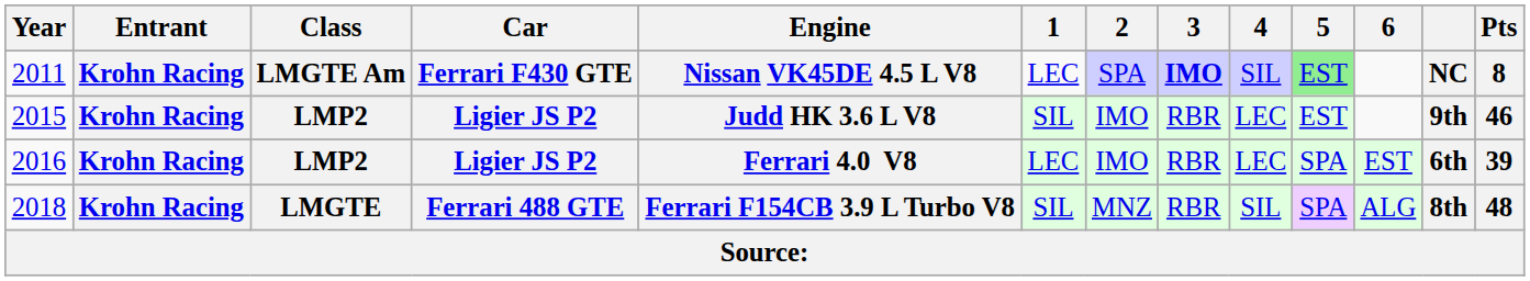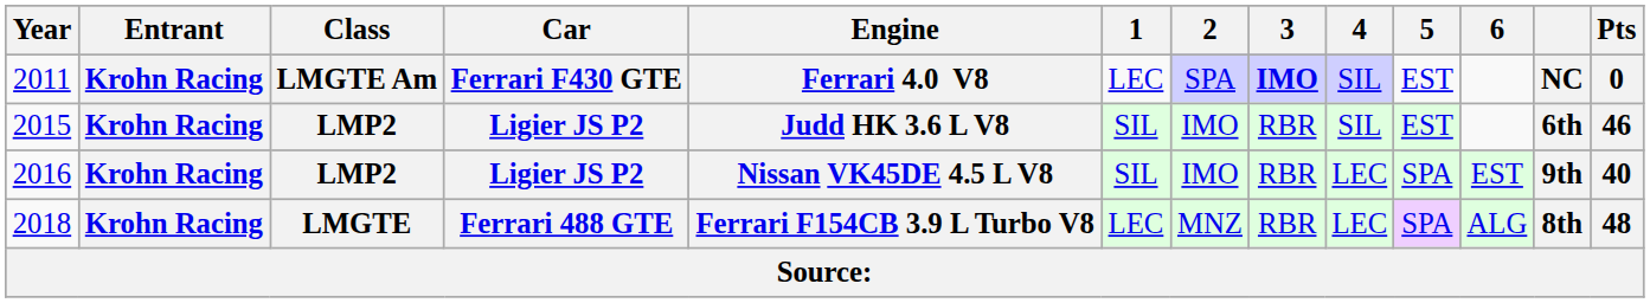 <table class="wikitable" style="text-align:center; font-size:90%">
 <tr>
 <th>Year</th>
 <th>Entrant</th>
 <th>Class</th>
 <th>Car</th>
 <th>Engine</th>
 <th>1</th>
 <th>2</th>
 <th>3</th>
 <th>4</th>
 <th>5</th>
 <th>6</th>
 <th></th>
 <th>Pts</th>
 </tr>
 <tr>
 <td><a href='#'>2011</a></td>
 <th><a href='#'>Krohn Racing</a></th>
 <th>LMGTE Am</th>
 <th><a href='#'>Ferrari F430</a> GTE</th>
-<th><a href='#'>Nissan</a> <a href='#'>VK45DE</a> 4.5 L V8</th>
+<th><a href='#'>Ferrari</a> 4.0  V8</th>
 <td><a href='#'>LEC</a></td>
 <td style="background:#CFCFFF;"><a href='#'>SPA</a><br></td>
 <td style="background:#CFCFFF;"><strong><a href='#'>IMO</a><br></strong></td>
 <td style="background:#CFCFFF;"><a href='#'>SIL</a><br></td>
-<td style="background: lightgreen;"><a href='#'>EST</a></td>
+<td><a href='#'>EST</a></td>
 <td></td>
 <th>NC</th>
-<th>8</th>
+<th>0</th>
 </tr>
 <tr>
 <td><a href='#'>2015</a></td>
 <th><a href='#'>Krohn Racing</a></th>
 <th>LMP2</th>
 <th><a href='#'>Ligier JS P2</a></th>
 <th><a href='#'>Judd</a> HK 3.6 L V8</th>
 <td style="background:#DFFFDF;"><a href='#'>SIL</a><br></td>
 <td style="background:#DFFFDF;"><a href='#'>IMO</a><br></td>
 <td style="background:#DFFFDF;"><a href='#'>RBR</a><br></td>
-<td style="background:#DFFFDF;"><a href='#'>LEC</a><br></td>
+<td style="background:#DFFFDF;"><a href='#'>SIL</a><br></td>
 <td style="background:#DFFFDF;"><a href='#'>EST</a><br></td>
 <td></td>
-<th>9th</th>
+<th>6th</th>
 <th>46</th>
 </tr>
 <tr>
 <td><a href='#'>2016</a></td>
 <th><a href='#'>Krohn Racing</a></th>
 <th>LMP2</th>
 <th><a href='#'>Ligier JS P2</a></th>
-<th><a href='#'>Ferrari</a> 4.0  V8</th>
-<td style="background:#DFFFDF;"><a href='#'>LEC</a><br></td>
+<th><a href='#'>Nissan</a> <a href='#'>VK45DE</a> 4.5 L V8</th>
+<td style="background:#DFFFDF;"><a href='#'>SIL</a><br></td>
 <td style="background:#DFFFDF;"><a href='#'>IMO</a><br></td>
 <td style="background:#DFFFDF;"><a href='#'>RBR</a><br></td>
 <td style="background:#DFFFDF;"><a href='#'>LEC</a><br></td>
 <td style="background:#DFFFDF;"><a href='#'>SPA</a><br></td>
 <td style="background:#DFFFDF;"><a href='#'>EST</a><br></td>
-<th>6th</th>
-<th>39</th>
+<th>9th</th>
+<th>40</th>
 </tr>
 <tr>
 <td><a href='#'>2018</a></td>
 <th><a href='#'>Krohn Racing</a></th>
 <th>LMGTE</th>
 <th><a href='#'>Ferrari 488 GTE</a></th>
 <th><a href='#'>Ferrari F154CB</a> 3.9 L Turbo V8</th>
-<td style="background:#DFFFDF;"><a href='#'>SIL</a><br></td>
+<td style="background:#DFFFDF;"><a href='#'>LEC</a><br></td>
 <td style="background:#DFFFDF;"><a href='#'>MNZ</a><br></td>
 <td style="background:#DFFFDF;"><a href='#'>RBR</a><br></td>
-<td style="background:#DFFFDF;"><a href='#'>SIL</a><br></td>
+<td style="background:#DFFFDF;"><a href='#'>LEC</a><br></td>
 <td style="background:#EFCFFF;"><a href='#'>SPA</a><br></td>
 <td style="background:#DFFFDF;"><a href='#'>ALG</a><br></td>
 <th>8th</th>
 <th>48</th>
 </tr>
 <tr>
 <th colspan="13">Source:</th>
 </tr>
 </table>
